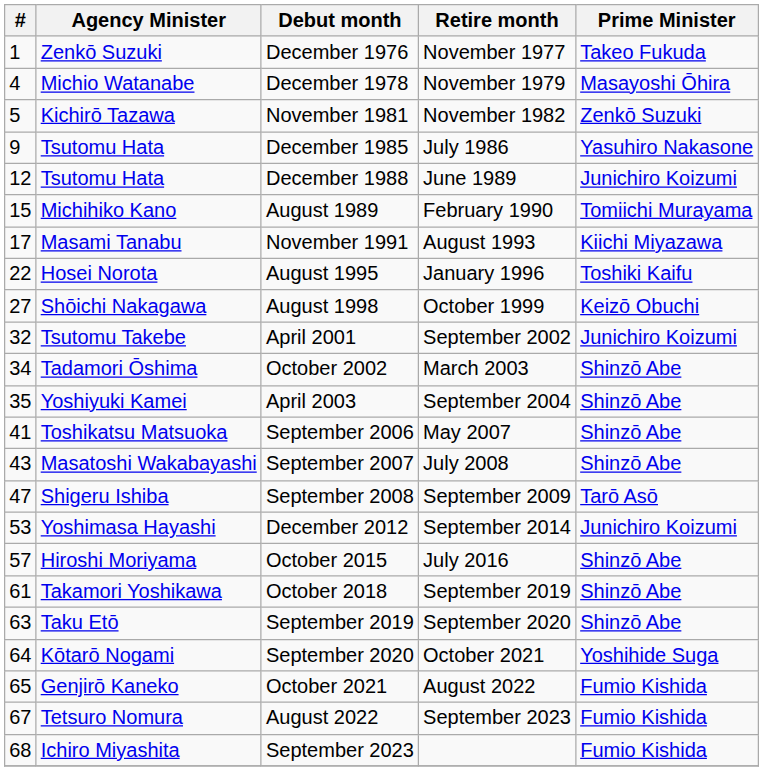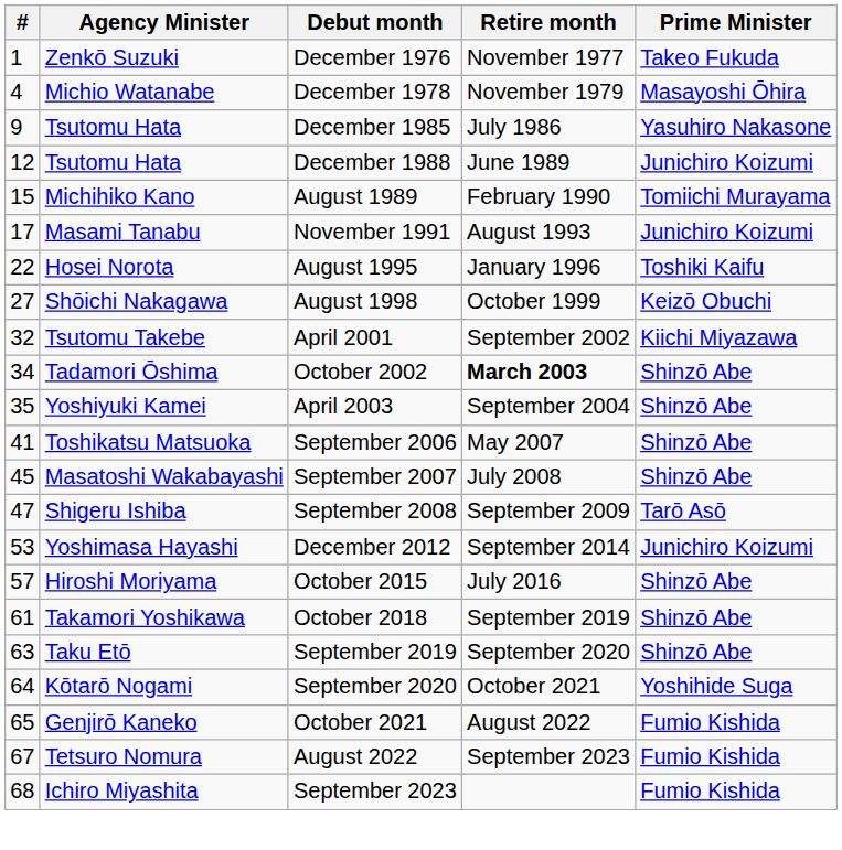 <table class="wikitable sortable">
 <tr>
 <th>#</th>
 <th>Agency Minister</th>
 <th>Debut month</th>
 <th>Retire month</th>
 <th>Prime Minister</th>
 </tr>
 <tr>
 <td>1</td>
 <td><a href='#'>Zenkō Suzuki</a></td>
 <td>December 1976</td>
 <td>November 1977</td>
 <td><a href='#'>Takeo Fukuda</a></td>
 </tr>
 <tr>
 <td>4</td>
 <td><a href='#'>Michio Watanabe</a></td>
 <td>December 1978</td>
 <td>November 1979</td>
 <td><a href='#'>Masayoshi Ōhira</a></td>
-</tr>
-<tr>
-<td>5</td>
-<td><a href='#'>Kichirō Tazawa</a></td>
-<td>November 1981</td>
-<td>November 1982</td>
-<td><a href='#'>Zenkō Suzuki</a></td>
 </tr>
 <tr>
 <td>9</td>
 <td><a href='#'>Tsutomu Hata</a></td>
 <td>December 1985</td>
 <td>July 1986</td>
 <td><a href='#'>Yasuhiro Nakasone</a></td>
 </tr>
 <tr>
 <td>12</td>
 <td><a href='#'>Tsutomu Hata</a></td>
 <td>December 1988</td>
 <td>June 1989</td>
 <td><a href='#'>Junichiro Koizumi</a></td>
 </tr>
 <tr>
 <td>15</td>
 <td><a href='#'>Michihiko Kano</a></td>
 <td>August 1989</td>
 <td>February 1990</td>
 <td><a href='#'>Tomiichi Murayama</a></td>
 </tr>
 <tr>
 <td>17</td>
 <td><a href='#'>Masami Tanabu</a></td>
 <td>November 1991</td>
 <td>August 1993</td>
-<td><a href='#'>Kiichi Miyazawa</a></td>
+<td><a href='#'>Junichiro Koizumi</a></td>
 </tr>
 <tr>
 <td>22</td>
 <td><a href='#'>Hosei Norota</a></td>
 <td>August 1995</td>
 <td>January 1996</td>
 <td><a href='#'>Toshiki Kaifu</a></td>
 </tr>
 <tr>
 <td>27</td>
 <td><a href='#'>Shōichi Nakagawa</a></td>
 <td>August 1998</td>
 <td>October 1999</td>
 <td><a href='#'>Keizō Obuchi</a></td>
 </tr>
 <tr>
 <td>32</td>
 <td><a href='#'>Tsutomu Takebe</a></td>
 <td>April 2001</td>
 <td>September 2002</td>
-<td><a href='#'>Junichiro Koizumi</a></td>
+<td><a href='#'>Kiichi Miyazawa</a></td>
 </tr>
 <tr>
 <td>34</td>
 <td><a href='#'>Tadamori Ōshima</a></td>
 <td>October 2002</td>
-<td>March 2003</td>
+<td><strong>March 2003</strong></td>
 <td><a href='#'>Shinzō Abe</a></td>
 </tr>
 <tr>
 <td>35</td>
 <td><a href='#'>Yoshiyuki Kamei</a></td>
 <td>April 2003</td>
 <td>September 2004</td>
 <td><a href='#'>Shinzō Abe</a></td>
 </tr>
 <tr>
 <td>41</td>
 <td><a href='#'>Toshikatsu Matsuoka</a></td>
 <td>September 2006</td>
 <td>May 2007</td>
 <td><a href='#'>Shinzō Abe</a></td>
 </tr>
 <tr>
-<td>43</td>
+<td>45</td>
 <td><a href='#'>Masatoshi Wakabayashi</a></td>
 <td>September 2007</td>
 <td>July 2008</td>
 <td><a href='#'>Shinzō Abe</a></td>
 </tr>
 <tr>
 <td>47</td>
 <td><a href='#'>Shigeru Ishiba</a></td>
 <td>September 2008</td>
 <td>September 2009</td>
 <td><a href='#'>Tarō Asō</a></td>
 </tr>
 <tr>
 <td>53</td>
 <td><a href='#'>Yoshimasa Hayashi</a></td>
 <td>December 2012</td>
 <td>September 2014</td>
 <td><a href='#'>Junichiro Koizumi</a></td>
 </tr>
 <tr>
 <td>57</td>
 <td><a href='#'>Hiroshi Moriyama</a></td>
 <td>October 2015</td>
 <td>July 2016</td>
 <td><a href='#'>Shinzō Abe</a></td>
 </tr>
 <tr>
 <td>61</td>
 <td><a href='#'>Takamori Yoshikawa</a></td>
 <td>October 2018</td>
 <td>September 2019</td>
 <td><a href='#'>Shinzō Abe</a></td>
 </tr>
 <tr>
 <td>63</td>
 <td><a href='#'>Taku Etō</a></td>
 <td>September 2019</td>
 <td>September 2020</td>
 <td><a href='#'>Shinzō Abe</a></td>
 </tr>
 <tr>
 <td>64</td>
 <td><a href='#'>Kōtarō Nogami</a></td>
 <td>September 2020</td>
 <td>October 2021</td>
 <td><a href='#'>Yoshihide Suga</a></td>
 </tr>
 <tr>
 <td>65</td>
 <td><a href='#'>Genjirō Kaneko</a></td>
 <td>October 2021</td>
 <td>August 2022</td>
 <td><a href='#'>Fumio Kishida</a></td>
 </tr>
 <tr>
 <td>67</td>
 <td><a href='#'>Tetsuro Nomura</a></td>
 <td>August 2022</td>
 <td>September 2023</td>
 <td><a href='#'>Fumio Kishida</a></td>
 </tr>
 <tr>
 <td>68</td>
 <td><a href='#'>Ichiro Miyashita</a></td>
 <td>September 2023</td>
 <td></td>
 <td><a href='#'>Fumio Kishida</a></td>
 </tr>
 <tr>
 </tr>
 </table>
